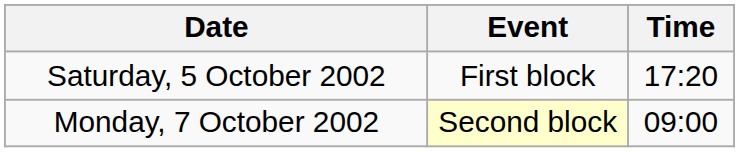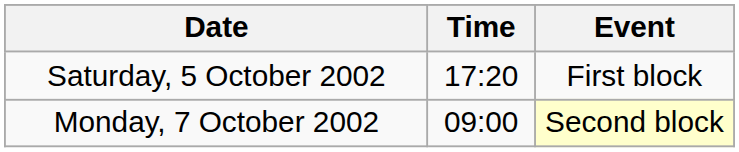 <table class = "wikitable" style="text-align:center;">
 <tr>
 <th width=220>Date</th>
+<th width=50>Time</th>
 <th width=100>Event</th>
-<th width=50>Time</th>
 </tr>
 <tr>
 <td>Saturday, 5 October 2002</td>
+<td>17:20</td>
 <td>First block</td>
-<td>17:20</td>
 </tr>
 <tr>
 <td>Monday, 7 October 2002</td>
+<td>09:00</td>
 <td bgcolor=ffffcc>Second block</td>
-<td>09:00</td>
 </tr>
 </table>
